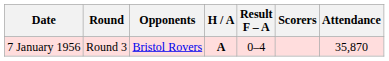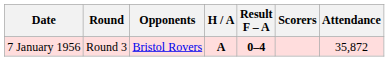 <table class="wikitable" style="text-align:center">
 <tr>
 <th>Date</th>
 <th>Round</th>
 <th>Opponents</th>
 <th>H / A</th>
 <th>Result<br>F – A</th>
 <th>Scorers</th>
 <th>Attendance</th>
 </tr>
 <tr bgcolor="#ffdddd">
 <td>7 January 1956</td>
 <td>Round 3</td>
 <td><a href='#'>Bristol Rovers</a></td>
 <td><strong>A</strong></td>
-<td>0–4</td>
+<td><strong>0–4</strong></td>
 <td></td>
-<td>35,870</td>
+<td>35,872</td>
 </tr>
 </table>
